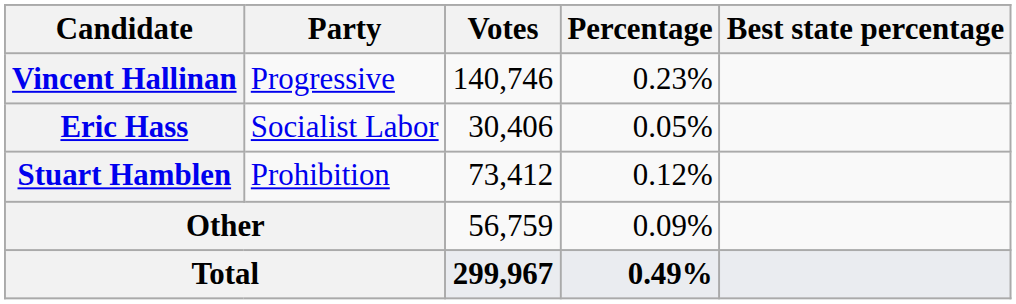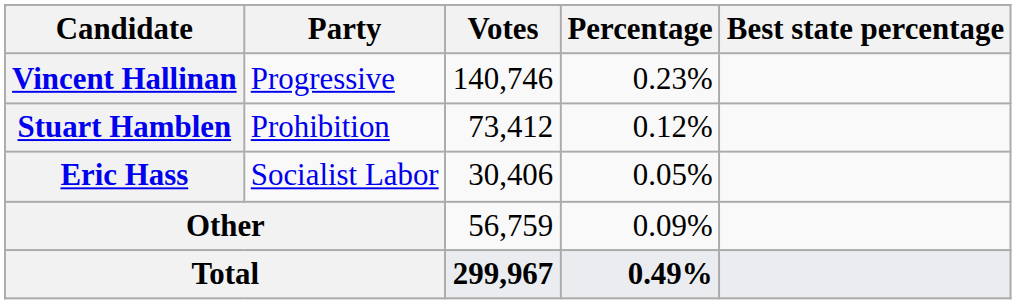 <table class="wikitable sortable" style="text-align:right;">
 <tr>
 <th scope="col">Candidate</th>
 <th scope="col">Party</th>
 <th scope="col">Votes</th>
 <th scope="col">Percentage</th>
 <th scope="col">Best state percentage</th>
 </tr>
 <tr>
 <th scope="row"><a href='#'>Vincent Hallinan</a></th>
 <td style="text-align:left;"><a href='#'>Progressive</a></td>
 <td>140,746</td>
 <td>0.23%</td>
 <td></td>
 </tr>
 <tr>
+<th scope="row"><a href='#'>Stuart Hamblen</a></th>
+<td style="text-align:left;"><a href='#'>Prohibition</a></td>
+<td>73,412</td>
+<td>0.12%</td>
+<td></td>
+</tr>
+<tr>
 <th scope="row"><a href='#'>Eric Hass</a></th>
 <td style="text-align:left;"><a href='#'>Socialist Labor</a></td>
 <td>30,406</td>
 <td>0.05%</td>
-<td></td>
-</tr>
-<tr>
-<th scope="row"><a href='#'>Stuart Hamblen</a></th>
-<td style="text-align:left;"><a href='#'>Prohibition</a></td>
-<td>73,412</td>
-<td>0.12%</td>
 <td></td>
 </tr>
 <tr>
 <th scope="row" colspan="2">Other</th>
 <td>56,759</td>
 <td>0.09%</td>
 <td></td>
 </tr>
 <tr style="font-weight:bold; background-color:#eaecf0;">
 <th scope="row" colspan="2">Total</th>
 <td>299,967</td>
 <td>0.49%</td>
 <td></td>
 </tr>
 </table>
